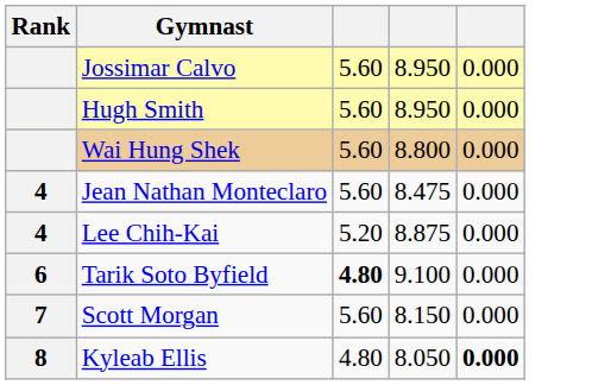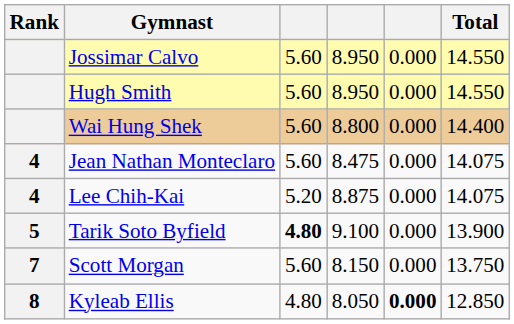 <table class="wikitable sortable" style="text-align:center; font-size:95%">
 <tr>
 <th scope=col>Rank</th>
 <th scope=col>Gymnast</th>
 <th scope=col></th>
 <th scope=col></th>
 <th scope=col></th>
+<th scope=col>Total</th>
 </tr>
 <tr bgcolor=fffcaf>
 <th scope=row style="text-align:center"></th>
 <td align=left><a href='#'>Jossimar Calvo</a><br></td>
 <td>5.60</td>
 <td>8.950</td>
 <td>0.000</td>
+<td>14.550</td>
 </tr>
 <tr bgcolor=fffcaf>
 <th scope=row style="text-align:center"></th>
 <td align=left><a href='#'>Hugh Smith</a><br></td>
 <td>5.60</td>
 <td>8.950</td>
 <td>0.000</td>
+<td>14.550</td>
 </tr>
 <tr bgcolor=eecc99>
 <th scope=row style="text-align:center"></th>
 <td align=left><a href='#'>Wai Hung Shek</a><br></td>
 <td>5.60</td>
 <td>8.800</td>
 <td>0.000</td>
+<td>14.400</td>
 </tr>
 <tr>
 <th scope=row style="text-align:center">4</th>
 <td align=left><a href='#'>Jean Nathan Monteclaro</a><br></td>
 <td>5.60</td>
 <td>8.475</td>
 <td>0.000</td>
+<td>14.075</td>
 </tr>
 <tr>
 <th scope=row style="text-align:center">4</th>
 <td align=left><a href='#'>Lee Chih-Kai</a><br></td>
 <td>5.20</td>
 <td>8.875</td>
 <td>0.000</td>
+<td>14.075</td>
 </tr>
 <tr>
-<th scope=row style="text-align:center">6</th>
+<th scope=row style="text-align:center">5</th>
 <td align=left><a href='#'>Tarik Soto Byfield</a><br></td>
 <td><strong>4.80</strong></td>
 <td>9.100</td>
 <td>0.000</td>
+<td>13.900</td>
 </tr>
 <tr>
 <th scope=row style="text-align:center">7</th>
 <td align=left><a href='#'>Scott Morgan</a><br></td>
 <td>5.60</td>
 <td>8.150</td>
 <td>0.000</td>
+<td>13.750</td>
 </tr>
 <tr>
 <th scope=row style="text-align:center">8</th>
 <td align=left><a href='#'>Kyleab Ellis</a><br></td>
 <td>4.80</td>
 <td>8.050</td>
 <td><strong>0.000</strong></td>
+<td>12.850</td>
 </tr>
 </table>
